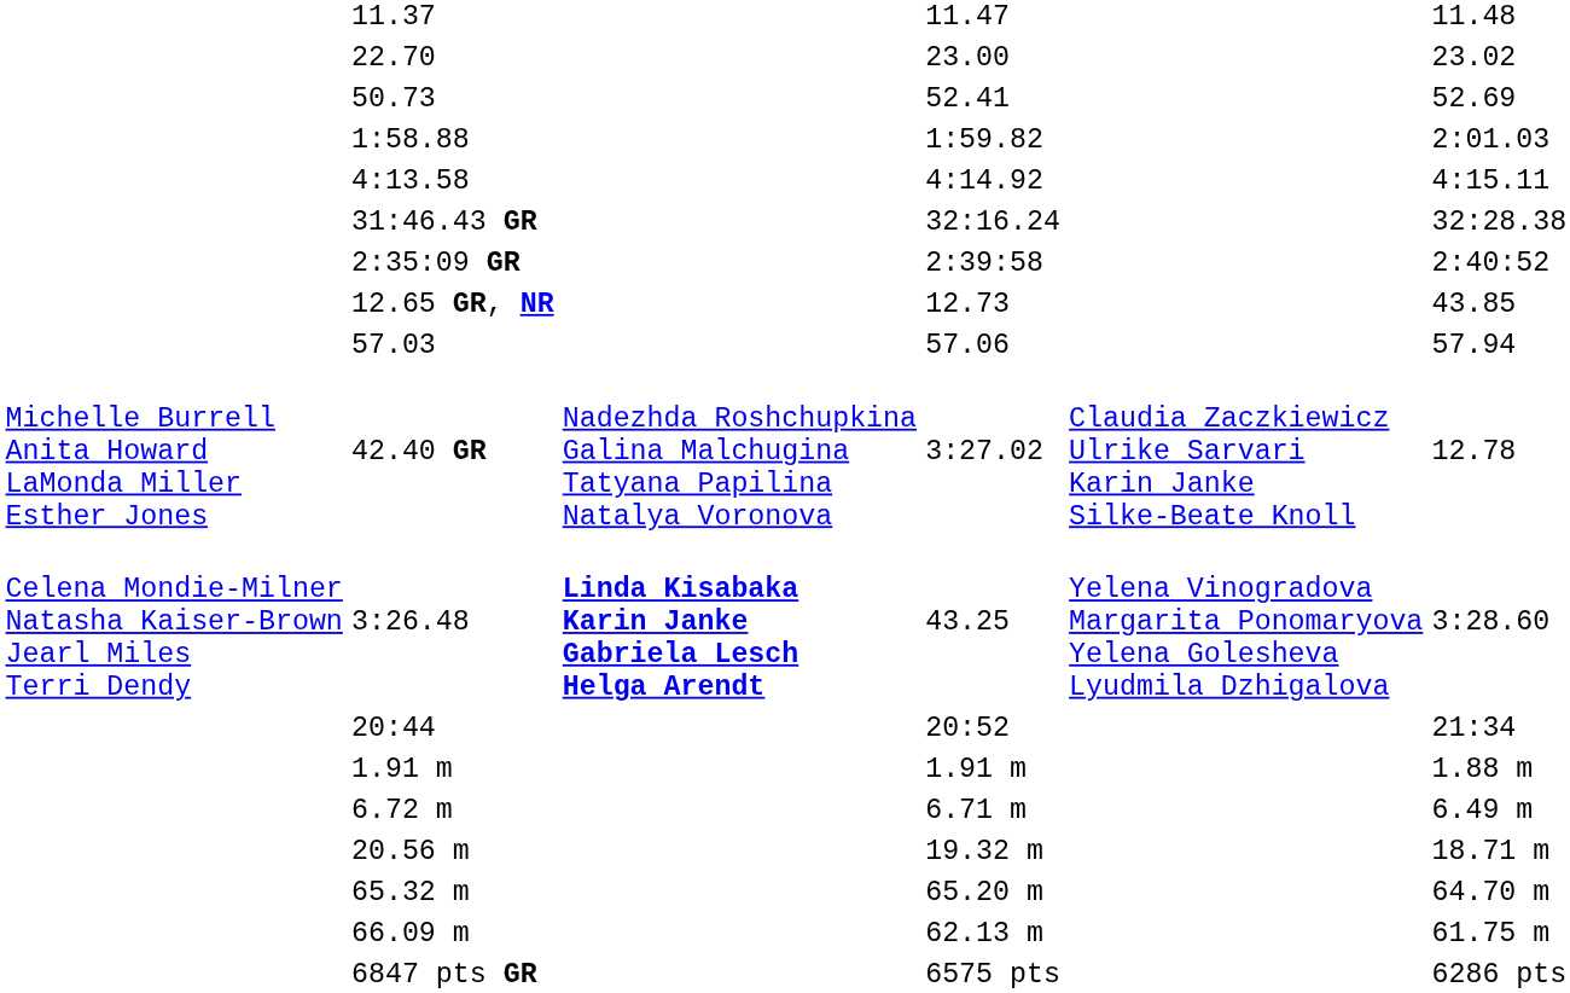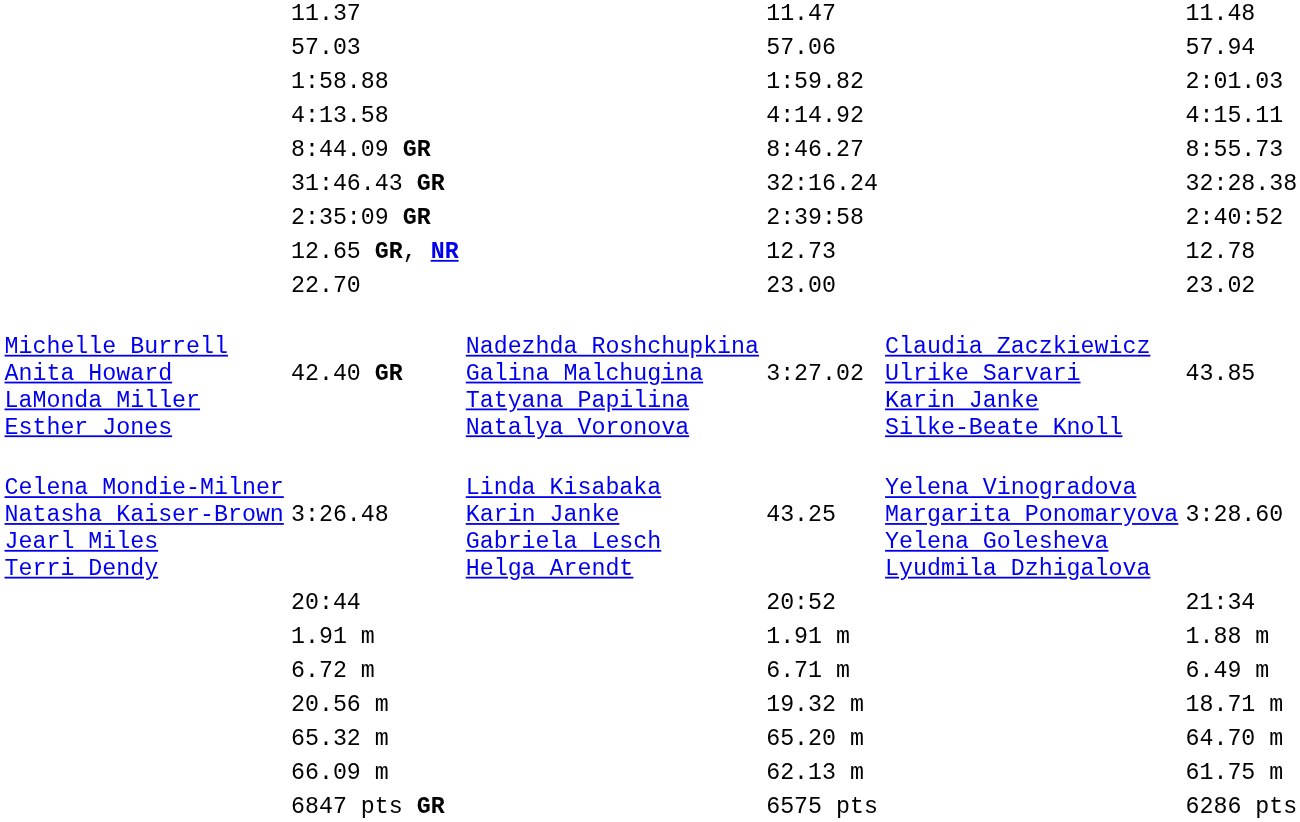 <table>
 <tr>
 <td></td>
 <td></td>
 <td>11.37</td>
 <td></td>
 <td>11.47</td>
 <td></td>
 <td>11.48</td>
 </tr>
 <tr>
 <td></td>
 <td></td>
-<td>22.70</td>
+<td>57.03</td>
 <td></td>
-<td>23.00</td>
+<td>57.06</td>
 <td></td>
-<td>23.02</td>
-</tr>
-<tr>
-<td></td>
-<td></td>
-<td>50.73</td>
-<td></td>
-<td>52.41</td>
-<td></td>
-<td>52.69</td>
+<td>57.94</td>
 </tr>
 <tr>
 <td></td>
 <td></td>
 <td>1:58.88</td>
 <td></td>
 <td>1:59.82</td>
 <td></td>
 <td>2:01.03</td>
 </tr>
 <tr>
 <td></td>
 <td></td>
 <td>4:13.58</td>
 <td></td>
 <td>4:14.92</td>
 <td></td>
 <td>4:15.11</td>
+</tr>
+<tr>
+<td></td>
+<td></td>
+<td>8:44.09 <strong>GR</strong></td>
+<td></td>
+<td>8:46.27</td>
+<td></td>
+<td>8:55.73</td>
 </tr>
 <tr>
 <td></td>
 <td></td>
 <td>31:46.43 <strong>GR</strong></td>
 <td></td>
 <td>32:16.24</td>
 <td></td>
 <td>32:28.38</td>
 </tr>
 <tr>
 <td></td>
 <td></td>
 <td>2:35:09 <strong>GR</strong></td>
 <td></td>
 <td>2:39:58</td>
 <td></td>
 <td>2:40:52</td>
 </tr>
 <tr>
 <td></td>
 <td></td>
 <td>12.65 <strong>GR</strong>, <strong><a href='#'>NR</a></strong></td>
 <td></td>
 <td>12.73</td>
 <td></td>
-<td>43.85</td>
+<td>12.78</td>
 </tr>
 <tr>
 <td></td>
 <td></td>
-<td>57.03</td>
+<td>22.70</td>
 <td></td>
-<td>57.06</td>
+<td>23.00</td>
 <td></td>
-<td>57.94</td>
+<td>23.02</td>
 </tr>
 <tr>
 <td></td>
 <td><br><a href='#'>Michelle Burrell</a><br><a href='#'>Anita Howard</a><br><a href='#'>LaMonda Miller</a><br><a href='#'>Esther Jones</a></td>
 <td>42.40 <strong>GR</strong></td>
 <td><br><a href='#'>Nadezhda Roshchupkina</a><br><a href='#'>Galina Malchugina</a><br><a href='#'>Tatyana Papilina</a><br><a href='#'>Natalya Voronova</a></td>
 <td>3:27.02</td>
 <td><br><a href='#'>Claudia Zaczkiewicz</a><br><a href='#'>Ulrike Sarvari</a><br><a href='#'>Karin Janke</a><br><a href='#'>Silke-Beate Knoll</a></td>
-<td>12.78</td>
+<td>43.85</td>
 </tr>
 <tr>
 <td></td>
 <td><br><a href='#'>Celena Mondie-Milner</a><br><a href='#'>Natasha Kaiser-Brown</a><br><a href='#'>Jearl Miles</a><br><a href='#'>Terri Dendy</a></td>
 <td>3:26.48</td>
-<td><strong><br><a href='#'>Linda Kisabaka</a><br><a href='#'>Karin Janke</a><br><a href='#'>Gabriela Lesch</a><br><a href='#'>Helga Arendt</a></strong></td>
+<td><br><a href='#'>Linda Kisabaka</a><br><a href='#'>Karin Janke</a><br><a href='#'>Gabriela Lesch</a><br><a href='#'>Helga Arendt</a></td>
 <td>43.25</td>
 <td><br><a href='#'>Yelena Vinogradova</a><br><a href='#'>Margarita Ponomaryova</a><br><a href='#'>Yelena Golesheva</a><br><a href='#'>Lyudmila Dzhigalova</a></td>
 <td>3:28.60</td>
 </tr>
 <tr>
 <td></td>
 <td></td>
 <td>20:44</td>
 <td></td>
 <td>20:52</td>
 <td></td>
 <td>21:34</td>
 </tr>
 <tr>
 <td></td>
 <td></td>
 <td>1.91 m</td>
 <td></td>
 <td>1.91 m</td>
 <td></td>
 <td>1.88 m</td>
 </tr>
 <tr>
 <td></td>
 <td></td>
 <td>6.72 m</td>
 <td></td>
 <td>6.71 m</td>
 <td></td>
 <td>6.49 m</td>
 </tr>
 <tr>
 <td></td>
 <td></td>
 <td>20.56 m</td>
 <td></td>
 <td>19.32 m</td>
 <td></td>
 <td>18.71 m</td>
 </tr>
 <tr>
 <td></td>
 <td></td>
 <td>65.32 m</td>
 <td></td>
 <td>65.20 m</td>
 <td></td>
 <td>64.70 m</td>
 </tr>
 <tr>
 <td></td>
 <td></td>
 <td>66.09 m</td>
 <td></td>
 <td>62.13 m</td>
 <td></td>
 <td>61.75 m</td>
 </tr>
 <tr>
 <td></td>
 <td></td>
 <td>6847 pts <strong>GR</strong></td>
 <td></td>
 <td>6575 pts</td>
 <td></td>
 <td>6286 pts</td>
 </tr>
 </table>
